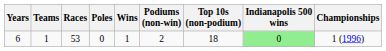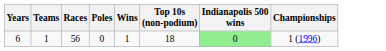 <table class="wikitable" style="text-align:center; font-size:95%">
 <tr>
 <th>Years</th>
 <th>Teams</th>
 <th>Races</th>
 <th>Poles</th>
 <th>Wins</th>
-<th>Podiums<br>(non-win)</th>
 <th>Top 10s<br>(non-podium)</th>
 <th>Indianapolis 500<br>wins</th>
 <th>Championships</th>
 </tr>
 <tr>
 <td>6</td>
 <td>1</td>
-<td>53</td>
+<td>56</td>
 <td>0</td>
 <td>1</td>
-<td>2</td>
 <td>18</td>
 <td style="background: lightgreen;">0</td>
 <td>1 (<a href='#'>1996</a>)</td>
 </tr>
 </table>
